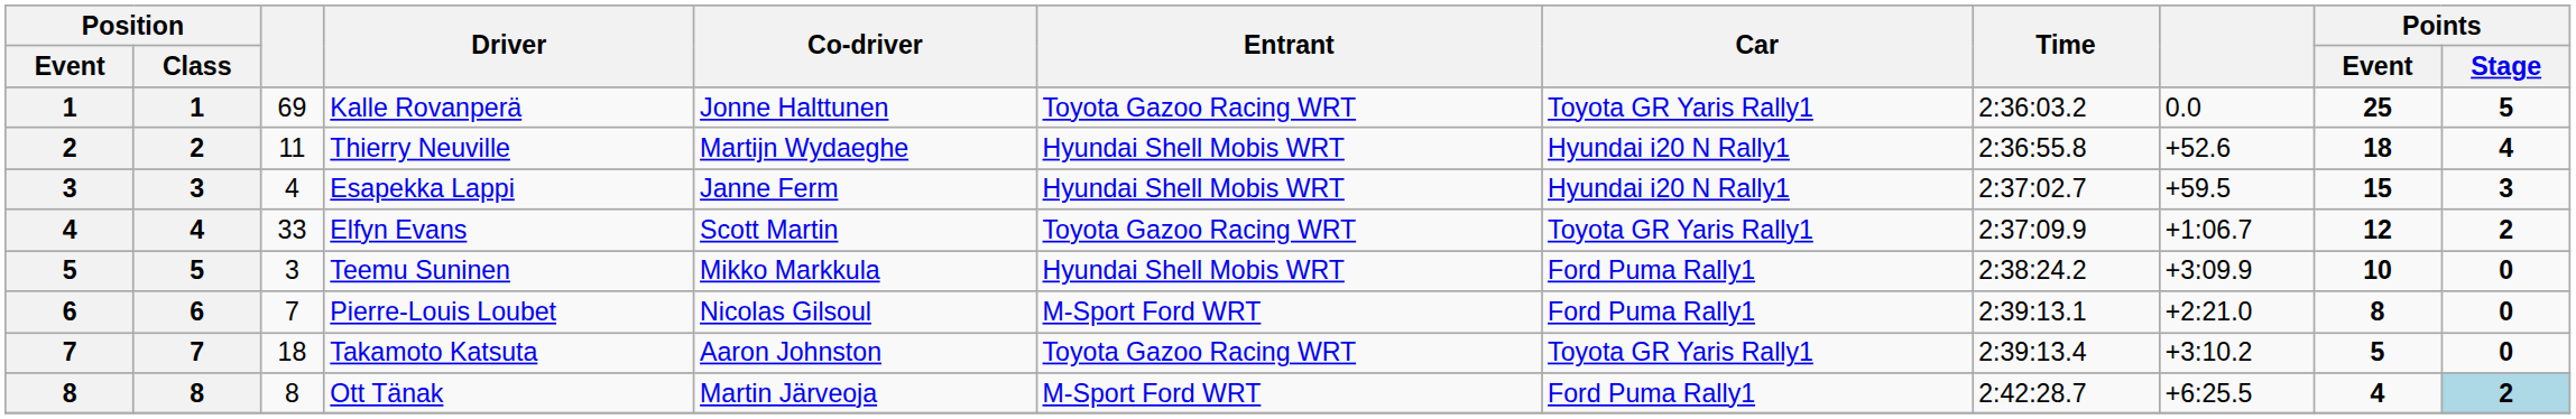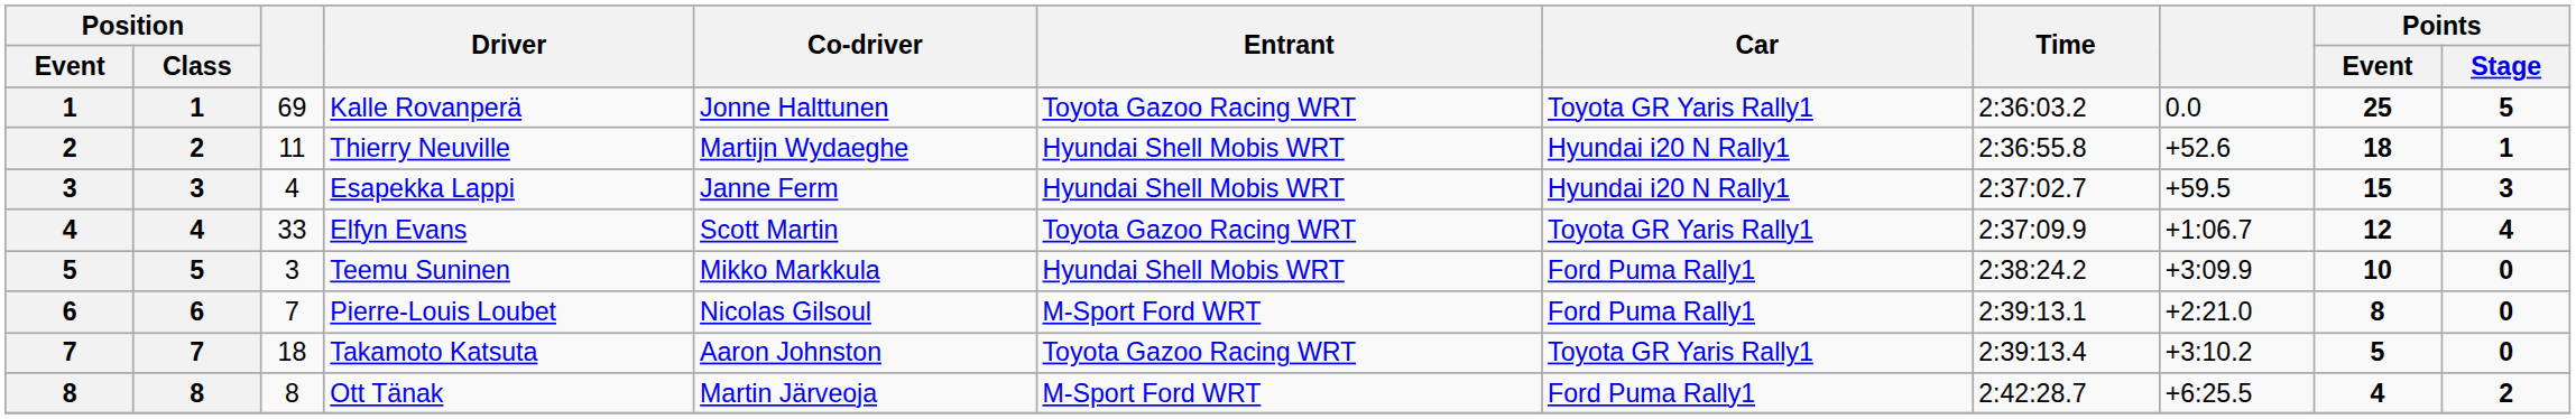 <table class="wikitable" width=85% style="font-size: 85%;">
 <tr>
 <th colspan="2">Position</th>
 <th rowspan="2"></th>
 <th rowspan="2">Driver</th>
 <th rowspan="2">Co-driver</th>
 <th rowspan="2">Entrant</th>
 <th rowspan="2">Car</th>
 <th rowspan="2">Time</th>
 <th rowspan="2"></th>
 <th colspan="2">Points</th>
 </tr>
 <tr>
 <th>Event</th>
 <th>Class</th>
 <th>Event</th>
 <th><a href='#'>Stage</a></th>
 </tr>
 <tr>
 <th>1</th>
 <th>1</th>
 <td align="center">69</td>
 <td><a href='#'>Kalle Rovanperä</a></td>
 <td><a href='#'>Jonne Halttunen</a></td>
 <td><a href='#'>Toyota Gazoo Racing WRT</a></td>
 <td><a href='#'>Toyota GR Yaris Rally1</a></td>
 <td>2:36:03.2</td>
 <td>0.0</td>
 <td align="center"><strong>25</strong></td>
 <td align="center"><strong>5</strong></td>
 </tr>
 <tr>
 <th>2</th>
 <th>2</th>
 <td align="center">11</td>
 <td><a href='#'>Thierry Neuville</a></td>
 <td><a href='#'>Martijn Wydaeghe</a></td>
 <td><a href='#'>Hyundai Shell Mobis WRT</a></td>
 <td><a href='#'>Hyundai i20 N Rally1</a></td>
 <td>2:36:55.8</td>
 <td>+52.6</td>
 <td align="center"><strong>18</strong></td>
-<td align="center"><strong>4</strong></td>
+<td align="center"><strong>1</strong></td>
 </tr>
 <tr>
 <th>3</th>
 <th>3</th>
 <td align="center">4</td>
 <td><a href='#'>Esapekka Lappi</a></td>
 <td><a href='#'>Janne Ferm</a></td>
 <td><a href='#'>Hyundai Shell Mobis WRT</a></td>
 <td><a href='#'>Hyundai i20 N Rally1</a></td>
 <td>2:37:02.7</td>
 <td>+59.5</td>
 <td align="center"><strong>15</strong></td>
 <td align="center"><strong>3</strong></td>
 </tr>
 <tr>
 <th>4</th>
 <th>4</th>
 <td align="center">33</td>
 <td><a href='#'>Elfyn Evans</a></td>
 <td><a href='#'>Scott Martin</a></td>
 <td><a href='#'>Toyota Gazoo Racing WRT</a></td>
 <td><a href='#'>Toyota GR Yaris Rally1</a></td>
 <td>2:37:09.9</td>
 <td>+1:06.7</td>
 <td align="center"><strong>12</strong></td>
-<td align="center"><strong>2</strong></td>
+<td align="center"><strong>4</strong></td>
 </tr>
 <tr>
 <th>5</th>
 <th>5</th>
 <td align="center">3</td>
 <td><a href='#'>Teemu Suninen</a></td>
 <td><a href='#'>Mikko Markkula</a></td>
 <td><a href='#'>Hyundai Shell Mobis WRT</a></td>
 <td><a href='#'>Ford Puma Rally1</a></td>
 <td>2:38:24.2</td>
 <td>+3:09.9</td>
 <td align="center"><strong>10</strong></td>
 <td align="center"><strong>0</strong></td>
 </tr>
 <tr>
 <th>6</th>
 <th>6</th>
 <td align="center">7</td>
 <td><a href='#'>Pierre-Louis Loubet</a></td>
 <td><a href='#'>Nicolas Gilsoul</a></td>
 <td><a href='#'>M-Sport Ford WRT</a></td>
 <td><a href='#'>Ford Puma Rally1</a></td>
 <td>2:39:13.1</td>
 <td>+2:21.0</td>
 <td align="center"><strong>8</strong></td>
 <td align="center"><strong>0</strong></td>
 </tr>
 <tr>
 <th>7</th>
 <th>7</th>
 <td align="center">18</td>
 <td><a href='#'>Takamoto Katsuta</a></td>
 <td><a href='#'>Aaron Johnston</a></td>
 <td><a href='#'>Toyota Gazoo Racing WRT</a></td>
 <td><a href='#'>Toyota GR Yaris Rally1</a></td>
 <td>2:39:13.4</td>
 <td>+3:10.2</td>
 <td align="center"><strong>5</strong></td>
 <td align="center"><strong>0</strong></td>
 </tr>
 <tr>
 <th>8</th>
 <th>8</th>
 <td align="center">8</td>
 <td><a href='#'>Ott Tänak</a></td>
 <td><a href='#'>Martin Järveoja</a></td>
 <td><a href='#'>M-Sport Ford WRT</a></td>
 <td><a href='#'>Ford Puma Rally1</a></td>
 <td>2:42:28.7</td>
 <td>+6:25.5</td>
 <td align="center"><strong>4</strong></td>
-<td align="center" style="background: lightblue;"><strong>2</strong></td>
+<td align="center"><strong>2</strong></td>
 </tr>
 <tr>
 </tr>
 </table>
